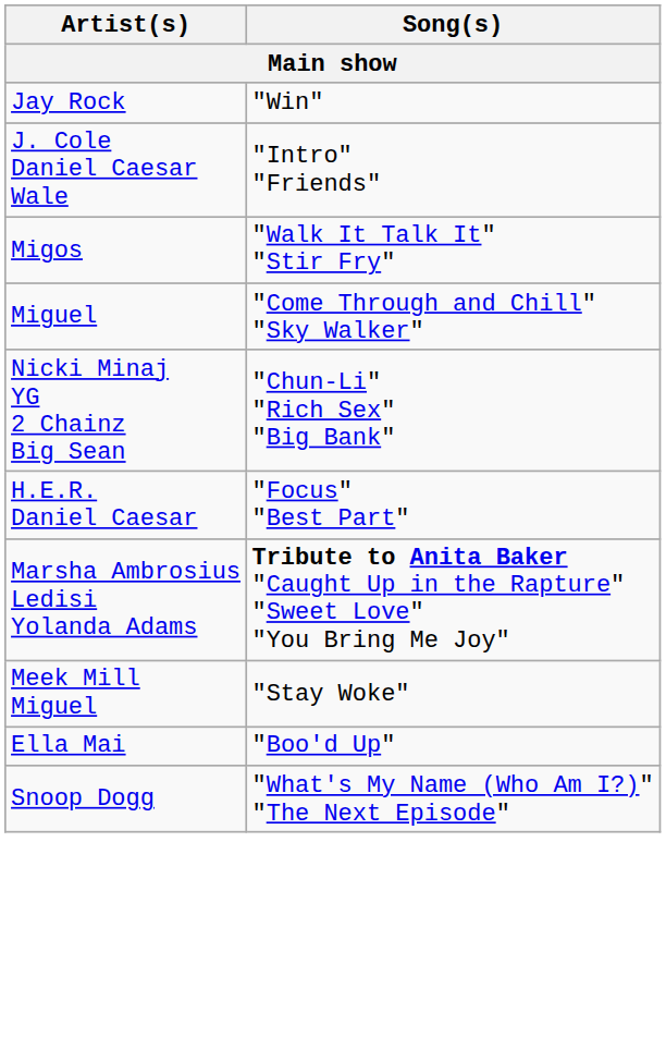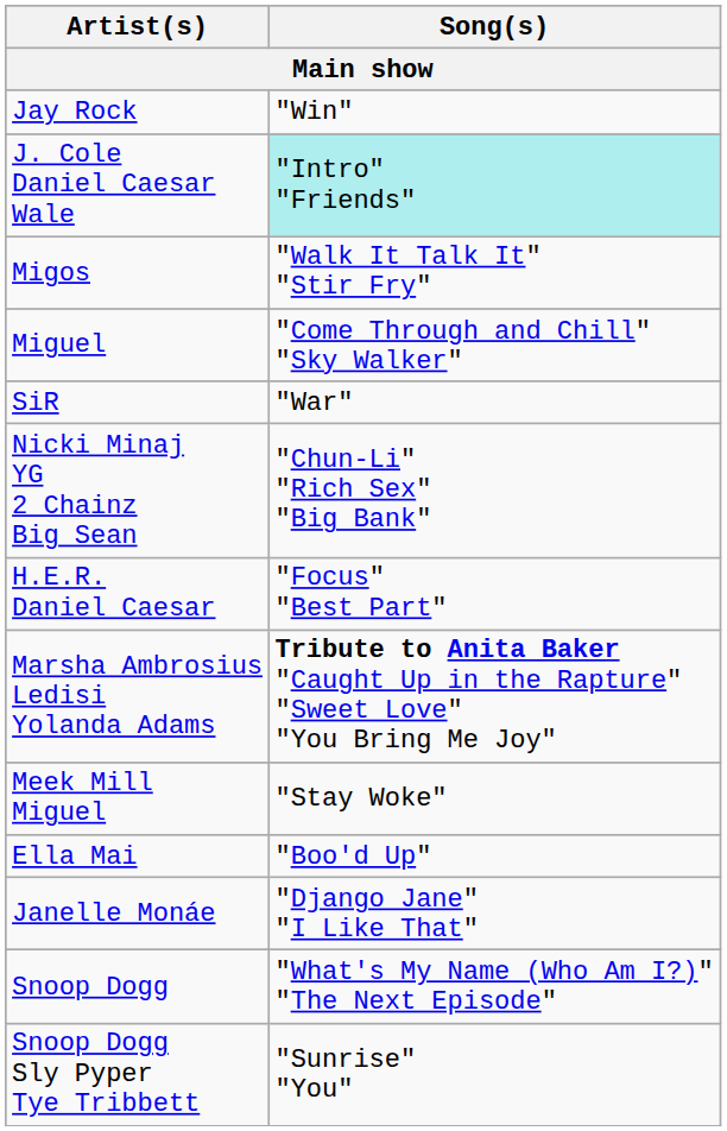 <table class="wikitable">
 <tr>
 <th>Artist(s)</th>
 <th>Song(s)</th>
 </tr>
 <tr>
 <th colspan=2>Main show</th>
 </tr>
 <tr>
 <td><a href='#'>Jay Rock</a></td>
 <td>"Win"</td>
 </tr>
 <tr>
 <td><a href='#'>J. Cole</a> <br> <a href='#'>Daniel Caesar</a> <br> <a href='#'>Wale</a></td>
-<td>"Intro" <br>"Friends"</td>
+<td style="background: paleturquoise;">"Intro" <br>"Friends"</td>
 </tr>
 <tr>
 <td><a href='#'>Migos</a></td>
 <td>"<a href='#'>Walk It Talk It</a>"<br>"<a href='#'>Stir Fry</a>"</td>
 </tr>
 <tr>
 <td><a href='#'>Miguel</a></td>
 <td>"<a href='#'>Come Through and Chill</a>" <br> "<a href='#'>Sky Walker</a>"</td>
+</tr>
+<tr>
+<td><a href='#'>SiR</a></td>
+<td>"War"</td>
 </tr>
 <tr>
 <td><a href='#'>Nicki Minaj</a><br><a href='#'>YG</a><br><a href='#'>2 Chainz</a><br><a href='#'>Big Sean</a></td>
 <td>"<a href='#'>Chun-Li</a>" <br> "<a href='#'>Rich Sex</a>" <br> "<a href='#'>Big Bank</a>"</td>
 </tr>
 <tr>
 <td><a href='#'>H.E.R.</a><br><a href='#'>Daniel Caesar</a></td>
 <td>"<a href='#'>Focus</a>"<br>"<a href='#'>Best Part</a>"</td>
 </tr>
 <tr>
 <td><a href='#'>Marsha Ambrosius</a><br><a href='#'>Ledisi</a><br><a href='#'>Yolanda Adams</a></td>
 <td><strong>Tribute to <a href='#'>Anita Baker</a></strong><br>"<a href='#'>Caught Up in the Rapture</a>"<br>"<a href='#'>Sweet Love</a>"<br>"You Bring Me Joy"</td>
 </tr>
 <tr>
 <td><a href='#'>Meek Mill</a><br><a href='#'>Miguel</a></td>
 <td>"Stay Woke"</td>
 </tr>
 <tr>
 <td><a href='#'>Ella Mai</a></td>
 <td>"<a href='#'>Boo'd Up</a>"</td>
 </tr>
 <tr>
+<td><a href='#'>Janelle Monáe</a></td>
+<td>"<a href='#'>Django Jane</a>" <br> "<a href='#'>I Like That</a>"</td>
+</tr>
+<tr>
 <td><a href='#'>Snoop Dogg</a></td>
 <td>"<a href='#'>What's My Name (Who Am I?)</a>" <br> "<a href='#'>The Next Episode</a>"</td>
 </tr>
+<tr>
+<td><a href='#'>Snoop Dogg</a> <br> Sly Pyper <br> <a href='#'>Tye Tribbett</a></td>
+<td>"Sunrise" <br> "You"</td>
+</tr>
 </table>
